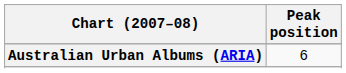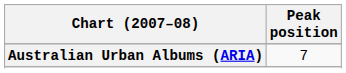 <table class="wikitable sortable plainrowheaders" style="text-align:center">
 <tr>
 <th scope="col">Chart (2007–08)</th>
 <th scope="col">Peak<br> position</th>
 </tr>
 <tr>
 </tr>
 <tr>
 <th scope="row">Australian Urban Albums (<a href='#'>ARIA</a>)</th>
-<td>6</td>
+<td>7</td>
 </tr>
 <tr>
 </tr>
 <tr>
 </tr>
 <tr>
 </tr>
 <tr>
 </tr>
 <tr>
 </tr>
 <tr>
 </tr>
 <tr>
 </tr>
 <tr>
 </tr>
 <tr>
 </tr>
 </table>
